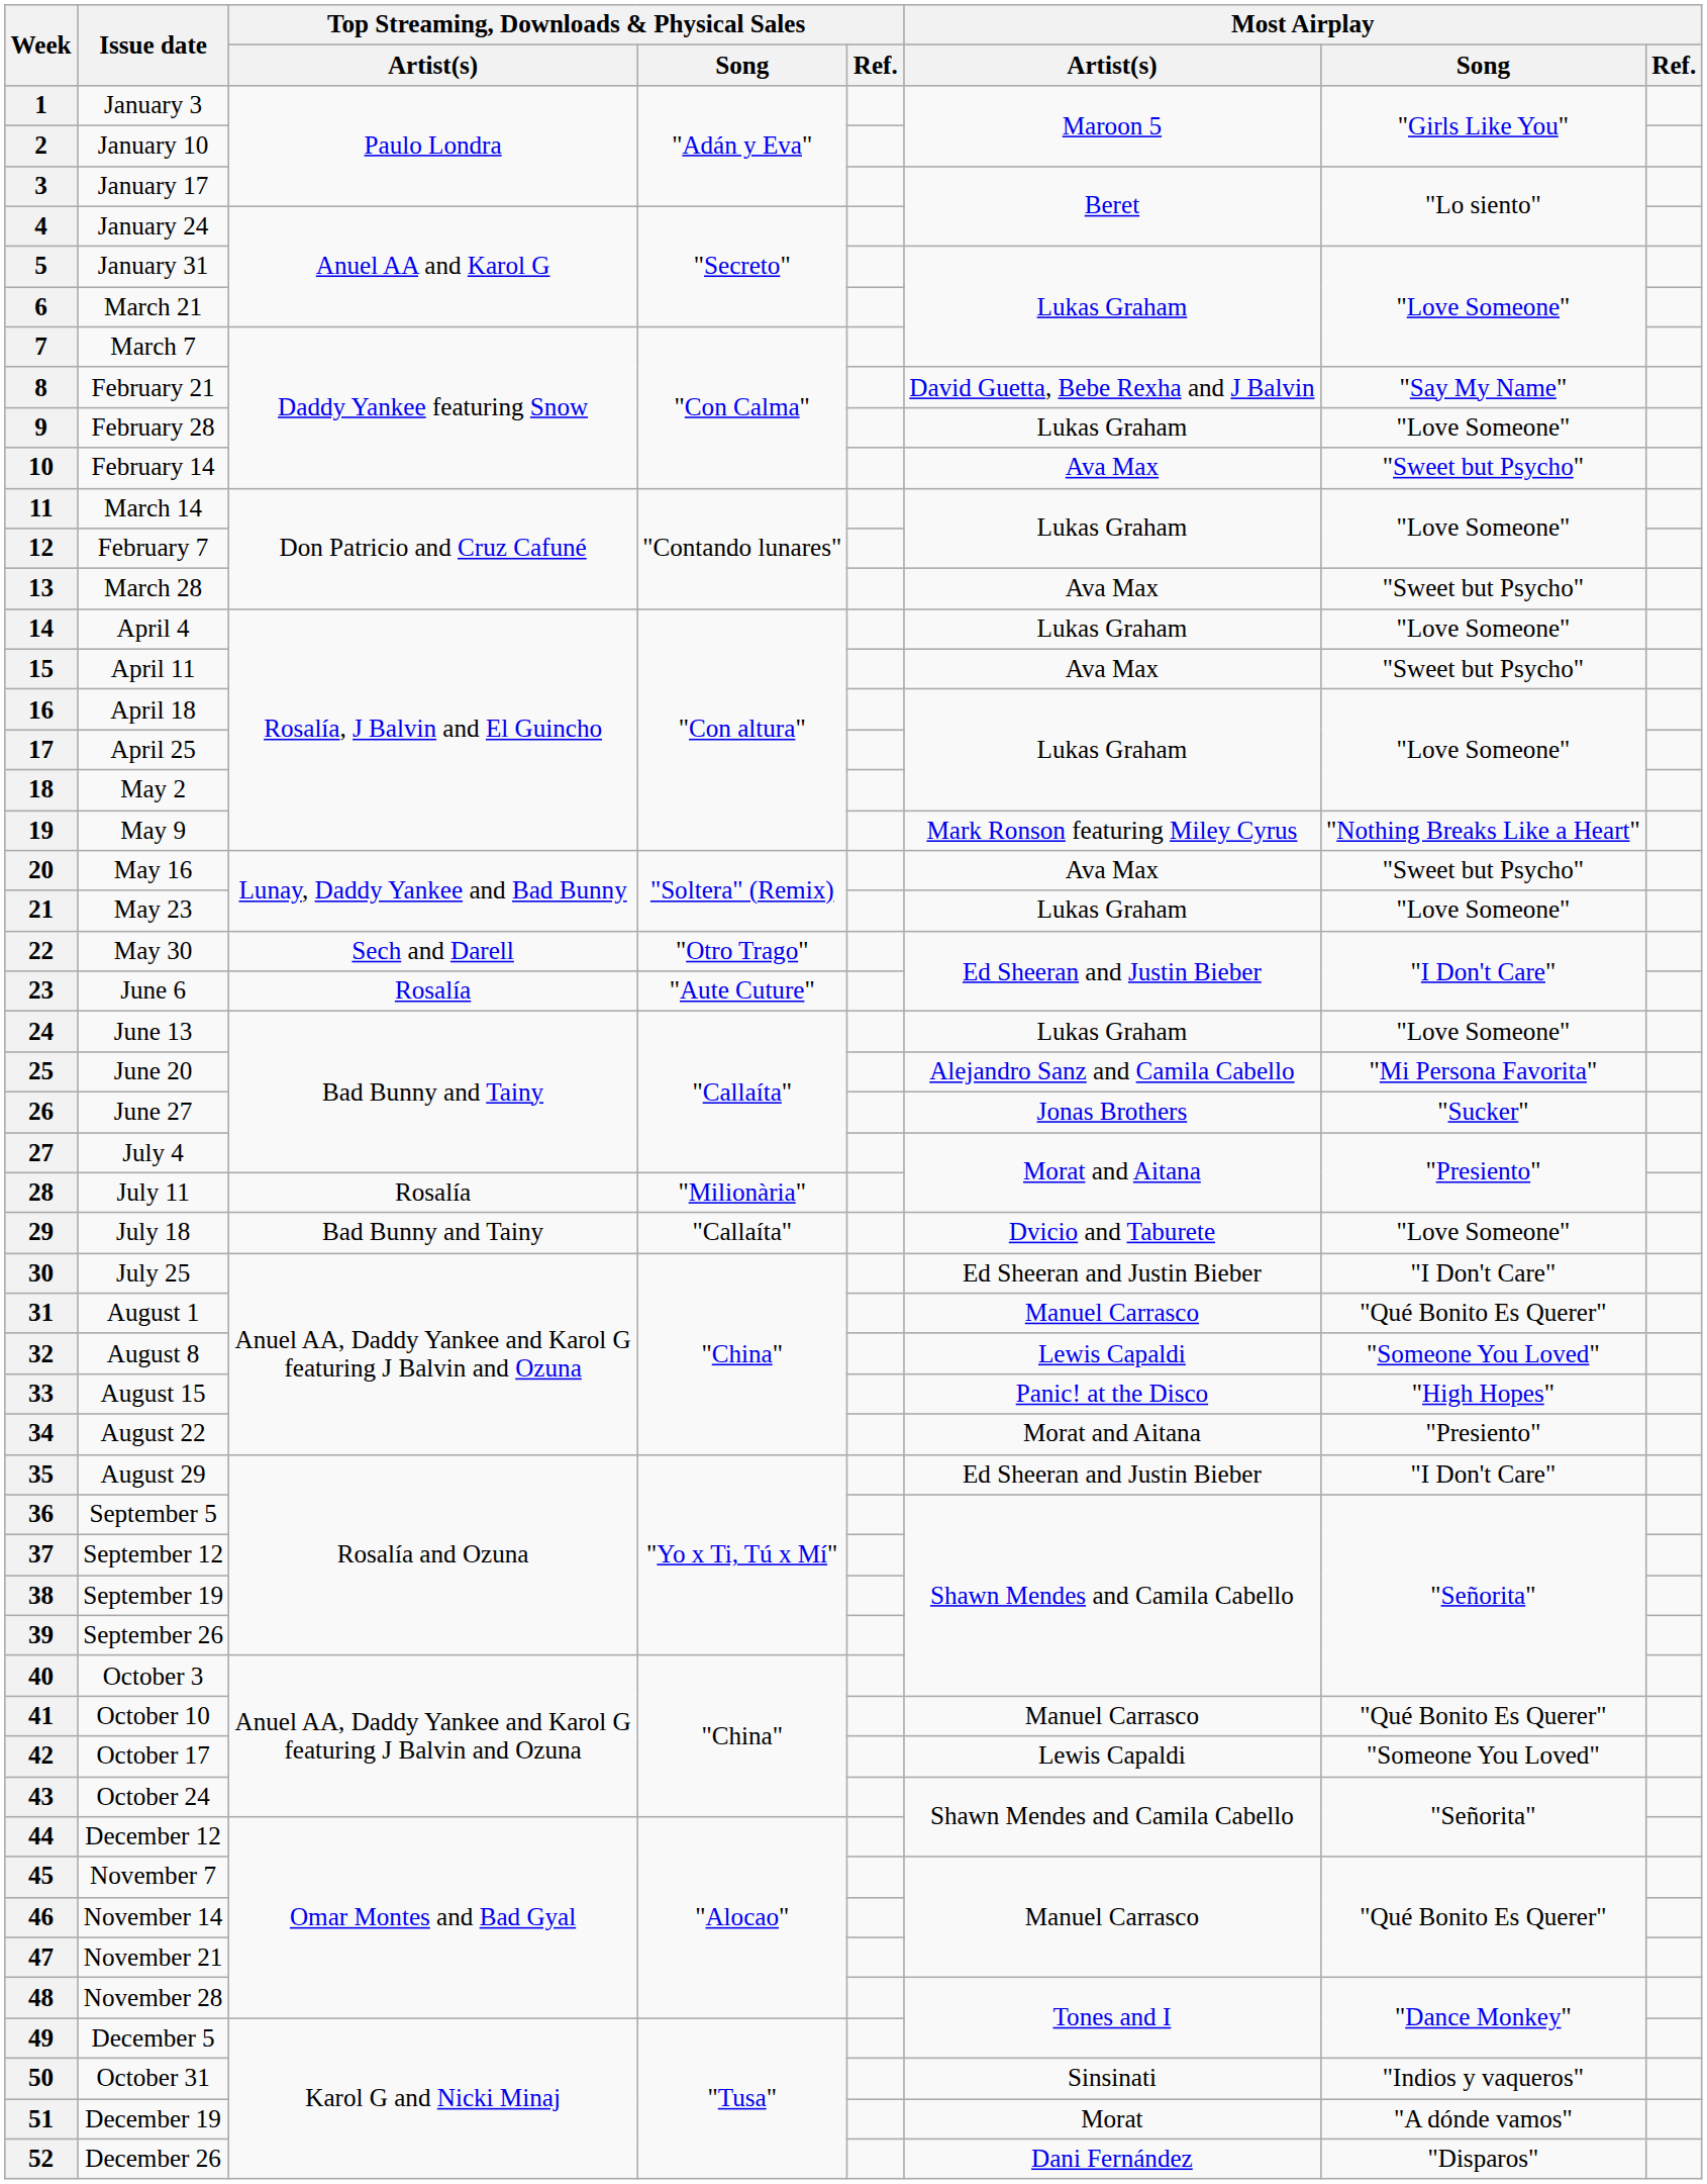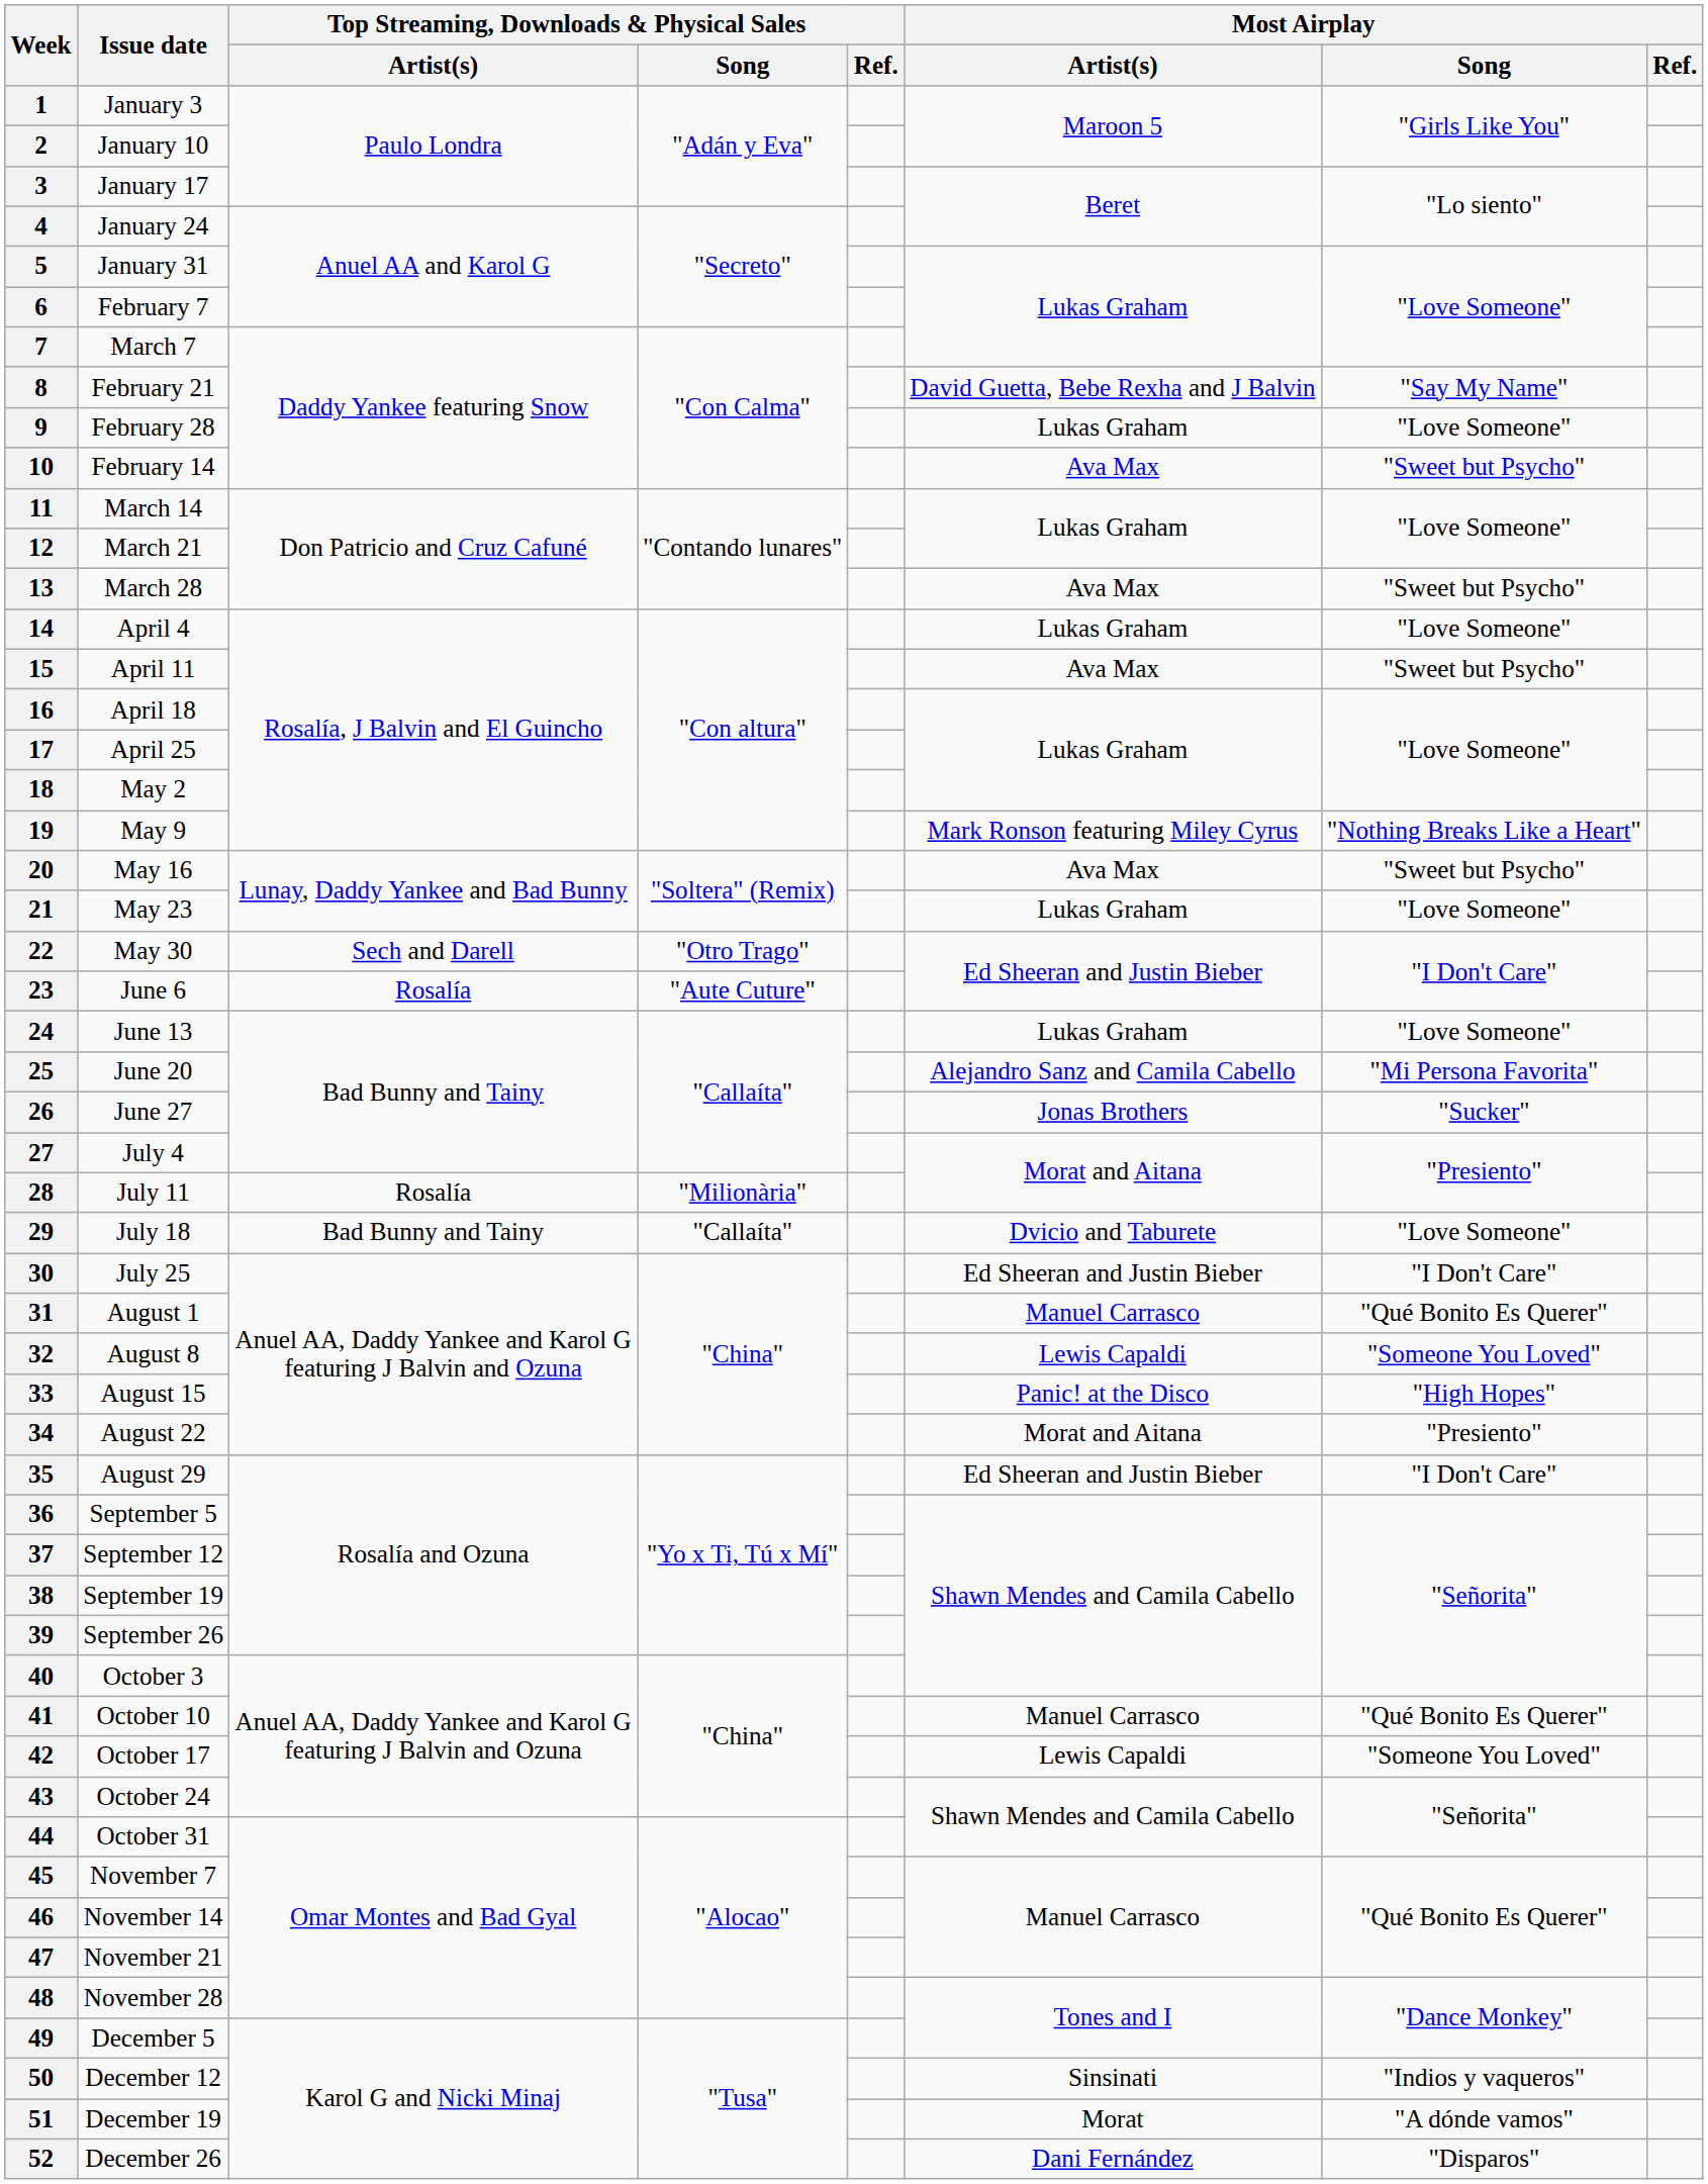 <table class="wikitable" style="text-align:center">
 <tr>
 <th rowspan="2">Week</th>
 <th rowspan="2">Issue date</th>
 <th colspan="3">Top Streaming, Downloads & Physical Sales</th>
 <th colspan="3">Most Airplay</th>
 </tr>
 <tr>
 <th>Artist(s)</th>
 <th>Song</th>
 <th>Ref.</th>
 <th>Artist(s)</th>
 <th>Song</th>
 <th>Ref.</th>
 </tr>
 <tr>
 <th>1</th>
 <td>January 3</td>
 <td rowspan="3"><a href='#'>Paulo Londra</a></td>
 <td rowspan="3">"<a href='#'>Adán y Eva</a>"</td>
 <td></td>
 <td rowspan="2"><a href='#'>Maroon 5</a></td>
 <td rowspan="2">"<a href='#'>Girls Like You</a>"</td>
 <td></td>
 </tr>
 <tr>
 <th>2</th>
 <td>January 10</td>
 <td></td>
 <td></td>
 </tr>
 <tr>
 <th>3</th>
 <td>January 17</td>
 <td></td>
 <td rowspan="2"><a href='#'>Beret</a></td>
 <td rowspan="2">"Lo siento"</td>
 <td></td>
 </tr>
 <tr>
 <th>4</th>
 <td>January 24</td>
 <td rowspan="3"><a href='#'>Anuel AA</a> and <a href='#'>Karol G</a></td>
 <td rowspan="3">"<a href='#'>Secreto</a>"</td>
 <td></td>
 <td></td>
 </tr>
 <tr>
 <th>5</th>
 <td>January 31</td>
 <td></td>
 <td rowspan="3"><a href='#'>Lukas Graham</a></td>
 <td rowspan="3">"<a href='#'>Love Someone</a>"</td>
 <td></td>
 </tr>
 <tr>
 <th>6</th>
-<td>March 21</td>
+<td>February 7</td>
 <td></td>
 <td></td>
 </tr>
 <tr>
 <th>7</th>
 <td>March 7</td>
 <td rowspan="4"><a href='#'>Daddy Yankee</a> featuring <a href='#'>Snow</a></td>
 <td rowspan="4">"<a href='#'>Con Calma</a>"</td>
 <td></td>
 <td></td>
 </tr>
 <tr>
 <th>8</th>
 <td>February 21</td>
 <td></td>
 <td><a href='#'>David Guetta</a>, <a href='#'>Bebe Rexha</a> and <a href='#'>J Balvin</a></td>
 <td>"<a href='#'>Say My Name</a>"</td>
 <td></td>
 </tr>
 <tr>
 <th>9</th>
 <td>February 28</td>
 <td></td>
 <td>Lukas Graham</td>
 <td>"Love Someone"</td>
 <td></td>
 </tr>
 <tr>
 <th>10</th>
 <td>February 14</td>
 <td></td>
 <td><a href='#'>Ava Max</a></td>
 <td>"<a href='#'>Sweet but Psycho</a>"</td>
 <td></td>
 </tr>
 <tr>
 <th>11</th>
 <td>March 14</td>
 <td rowspan="3">Don Patricio and <a href='#'>Cruz Cafuné</a></td>
 <td rowspan="3">"Contando lunares"</td>
 <td></td>
 <td rowspan="2">Lukas Graham</td>
 <td rowspan="2">"Love Someone"</td>
 <td></td>
 </tr>
 <tr>
 <th>12</th>
-<td>February 7</td>
+<td>March 21</td>
 <td></td>
 <td></td>
 </tr>
 <tr>
 <th>13</th>
 <td>March 28</td>
 <td></td>
 <td>Ava Max</td>
 <td>"Sweet but Psycho"</td>
 <td></td>
 </tr>
 <tr>
 <th>14</th>
 <td>April 4</td>
 <td rowspan="6"><a href='#'>Rosalía</a>, <a href='#'>J Balvin</a> and <a href='#'>El Guincho</a></td>
 <td rowspan="6">"<a href='#'>Con altura</a>"</td>
 <td></td>
 <td>Lukas Graham</td>
 <td>"Love Someone"</td>
 <td></td>
 </tr>
 <tr>
 <th>15</th>
 <td>April 11</td>
 <td></td>
 <td>Ava Max</td>
 <td>"Sweet but Psycho"</td>
 <td></td>
 </tr>
 <tr>
 <th>16</th>
 <td>April 18</td>
 <td></td>
 <td rowspan="3">Lukas Graham</td>
 <td rowspan="3">"Love Someone"</td>
 <td></td>
 </tr>
 <tr>
 <th>17</th>
 <td>April 25</td>
 <td></td>
 <td></td>
 </tr>
 <tr>
 <th>18</th>
 <td>May 2</td>
 <td></td>
 <td></td>
 </tr>
 <tr>
 <th>19</th>
 <td>May 9</td>
 <td></td>
 <td><a href='#'>Mark Ronson</a> featuring <a href='#'>Miley Cyrus</a></td>
 <td>"<a href='#'>Nothing Breaks Like a Heart</a>"</td>
 <td></td>
 </tr>
 <tr>
 <th>20</th>
 <td>May 16</td>
 <td rowspan="2"><a href='#'>Lunay</a>, <a href='#'>Daddy Yankee</a> and <a href='#'>Bad Bunny</a></td>
 <td rowspan="2"><a href='#'>"Soltera" (Remix)</a></td>
 <td></td>
 <td>Ava Max</td>
 <td>"Sweet but Psycho"</td>
 <td></td>
 </tr>
 <tr>
 <th>21</th>
 <td>May 23</td>
 <td></td>
 <td>Lukas Graham</td>
 <td>"Love Someone"</td>
 <td></td>
 </tr>
 <tr>
 <th>22</th>
 <td>May 30</td>
 <td><a href='#'>Sech</a> and <a href='#'>Darell</a></td>
 <td>"<a href='#'>Otro Trago</a>"</td>
 <td></td>
 <td rowspan="2"><a href='#'>Ed Sheeran</a> and <a href='#'>Justin Bieber</a></td>
 <td rowspan="2">"<a href='#'>I Don't Care</a>"</td>
 <td></td>
 </tr>
 <tr>
 <th>23</th>
 <td>June 6</td>
 <td><a href='#'>Rosalía</a></td>
 <td>"<a href='#'>Aute Cuture</a>"</td>
 <td></td>
 <td></td>
 </tr>
 <tr>
 <th>24</th>
 <td>June 13</td>
 <td rowspan="4">Bad Bunny and <a href='#'>Tainy</a></td>
 <td rowspan="4">"<a href='#'>Callaíta</a>"</td>
 <td></td>
 <td>Lukas Graham</td>
 <td>"Love Someone"</td>
 <td></td>
 </tr>
 <tr>
 <th>25</th>
 <td>June 20</td>
 <td></td>
 <td><a href='#'>Alejandro Sanz</a> and <a href='#'>Camila Cabello</a></td>
 <td>"<a href='#'>Mi Persona Favorita</a>"</td>
 <td></td>
 </tr>
 <tr>
 <th>26</th>
 <td>June 27</td>
 <td></td>
 <td><a href='#'>Jonas Brothers</a></td>
 <td>"<a href='#'>Sucker</a>"</td>
 <td></td>
 </tr>
 <tr>
 <th>27</th>
 <td>July 4</td>
 <td></td>
 <td rowspan="2"><a href='#'>Morat</a> and <a href='#'>Aitana</a></td>
 <td rowspan="2">"<a href='#'>Presiento</a>"</td>
 <td></td>
 </tr>
 <tr>
 <th>28</th>
 <td>July 11</td>
 <td>Rosalía</td>
 <td>"<a href='#'>Milionària</a>"</td>
 <td></td>
 <td></td>
 </tr>
 <tr>
 <th>29</th>
 <td>July 18</td>
 <td>Bad Bunny and Tainy</td>
 <td>"Callaíta"</td>
 <td></td>
 <td><a href='#'>Dvicio</a> and <a href='#'>Taburete</a></td>
 <td>"Love Someone"</td>
 <td></td>
 </tr>
 <tr>
 <th>30</th>
 <td>July 25</td>
 <td rowspan="5">Anuel AA, Daddy Yankee and Karol G<br> featuring J Balvin and <a href='#'>Ozuna</a></td>
 <td rowspan="5">"<a href='#'>China</a>"</td>
 <td></td>
 <td>Ed Sheeran and Justin Bieber</td>
 <td>"I Don't Care"</td>
 <td></td>
 </tr>
 <tr>
 <th>31</th>
 <td>August 1</td>
 <td></td>
 <td><a href='#'>Manuel Carrasco</a></td>
 <td>"Qué Bonito Es Querer"</td>
 <td></td>
 </tr>
 <tr>
 <th>32</th>
 <td>August 8</td>
 <td></td>
 <td><a href='#'>Lewis Capaldi</a></td>
 <td>"<a href='#'>Someone You Loved</a>"</td>
 <td></td>
 </tr>
 <tr>
 <th>33</th>
 <td>August 15</td>
 <td></td>
 <td><a href='#'>Panic! at the Disco</a></td>
 <td>"<a href='#'>High Hopes</a>"</td>
 <td></td>
 </tr>
 <tr>
 <th>34</th>
 <td>August 22</td>
 <td></td>
 <td>Morat and Aitana</td>
 <td>"Presiento"</td>
 <td></td>
 </tr>
 <tr>
 <th>35</th>
 <td>August 29</td>
 <td rowspan="5">Rosalía and Ozuna</td>
 <td rowspan="5">"<a href='#'>Yo x Ti, Tú x Mí</a>"</td>
 <td></td>
 <td>Ed Sheeran and Justin Bieber</td>
 <td>"I Don't Care"</td>
 <td></td>
 </tr>
 <tr>
 <th>36</th>
 <td>September 5</td>
 <td></td>
 <td rowspan="5"><a href='#'>Shawn Mendes</a> and Camila Cabello</td>
 <td rowspan="5">"<a href='#'>Señorita</a>"</td>
 <td></td>
 </tr>
 <tr>
 <th>37</th>
 <td>September 12</td>
 <td></td>
 <td></td>
 </tr>
 <tr>
 <th>38</th>
 <td>September 19</td>
 <td></td>
 <td></td>
 </tr>
 <tr>
 <th>39</th>
 <td>September 26</td>
 <td></td>
 <td></td>
 </tr>
 <tr>
 <th>40</th>
 <td>October 3</td>
 <td rowspan="4">Anuel AA, Daddy Yankee and Karol G<br> featuring J Balvin and Ozuna</td>
 <td rowspan="4">"China"</td>
 <td></td>
 <td></td>
 </tr>
 <tr>
 <th>41</th>
 <td>October 10</td>
 <td></td>
 <td>Manuel Carrasco</td>
 <td>"Qué Bonito Es Querer"</td>
 <td></td>
 </tr>
 <tr>
 <th>42</th>
 <td>October 17</td>
 <td></td>
 <td>Lewis Capaldi</td>
 <td>"Someone You Loved"</td>
 <td></td>
 </tr>
 <tr>
 <th>43</th>
 <td>October 24</td>
 <td></td>
 <td rowspan="2">Shawn Mendes and Camila Cabello</td>
 <td rowspan="2">"Señorita"</td>
 <td></td>
 </tr>
 <tr>
 <th>44</th>
-<td>December 12</td>
+<td>October 31</td>
 <td rowspan="5"><a href='#'>Omar Montes</a> and <a href='#'>Bad Gyal</a></td>
 <td rowspan="5">"<a href='#'>Alocao</a>"</td>
 <td></td>
 <td></td>
 </tr>
 <tr>
 <th>45</th>
 <td>November 7</td>
 <td></td>
 <td rowspan="3">Manuel Carrasco</td>
 <td rowspan="3">"Qué Bonito Es Querer"</td>
 <td></td>
 </tr>
 <tr>
 <th>46</th>
 <td>November 14</td>
 <td></td>
 <td></td>
 </tr>
 <tr>
 <th>47</th>
 <td>November 21</td>
 <td></td>
 <td></td>
 </tr>
 <tr>
 <th>48</th>
 <td>November 28</td>
 <td></td>
 <td rowspan="2"><a href='#'>Tones and I</a></td>
 <td rowspan="2">"<a href='#'>Dance Monkey</a>"</td>
 <td></td>
 </tr>
 <tr>
 <th>49</th>
 <td>December 5</td>
 <td rowspan="4">Karol G and <a href='#'>Nicki Minaj</a></td>
 <td rowspan="4">"<a href='#'>Tusa</a>"</td>
 <td></td>
 <td></td>
 </tr>
 <tr>
 <th>50</th>
-<td>October 31</td>
+<td>December 12</td>
 <td></td>
 <td>Sinsinati</td>
 <td>"Indios y vaqueros"</td>
 <td></td>
 </tr>
 <tr>
 <th>51</th>
 <td>December 19</td>
 <td></td>
 <td>Morat</td>
 <td>"A dónde vamos"</td>
 <td></td>
 </tr>
 <tr>
 <th>52</th>
 <td>December 26</td>
 <td></td>
 <td><a href='#'>Dani Fernández</a></td>
 <td>"Disparos"</td>
 <td></td>
 </tr>
 </table>
